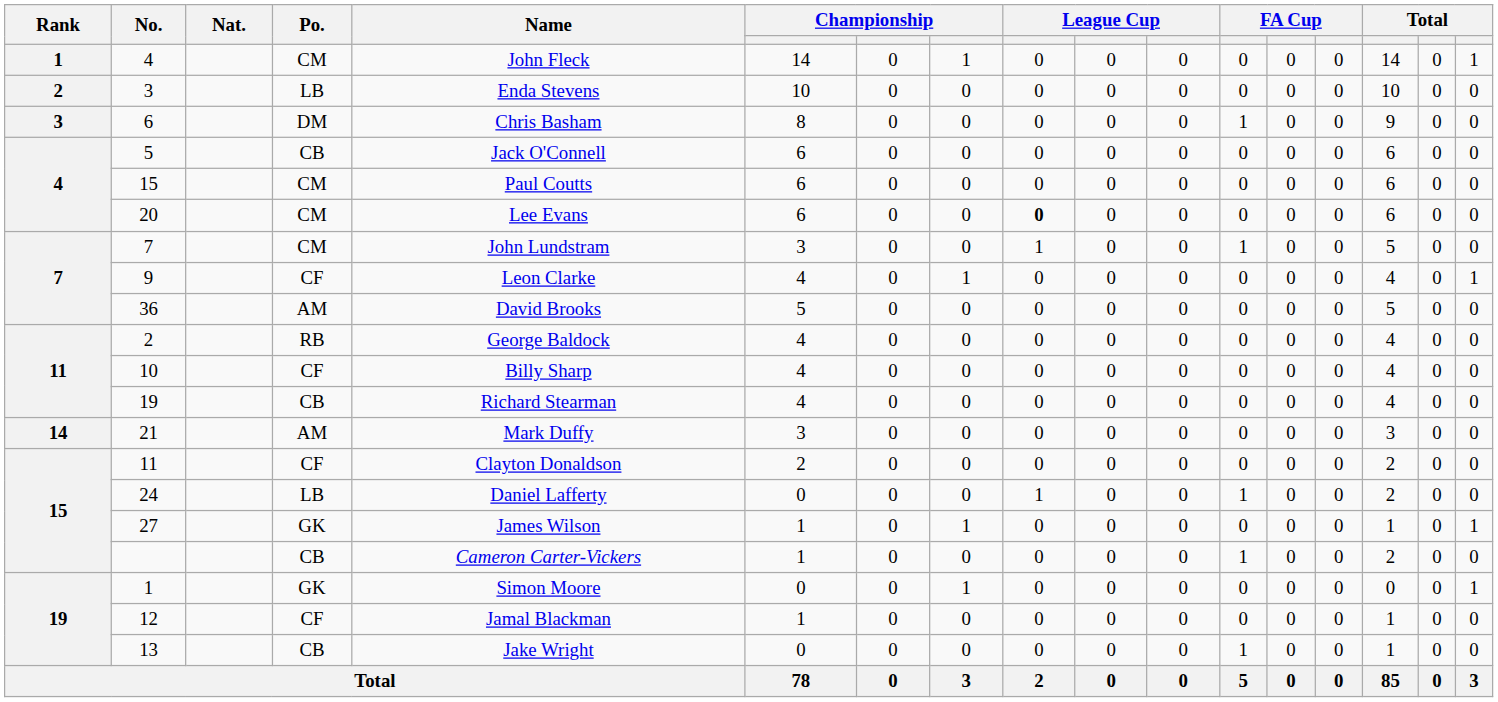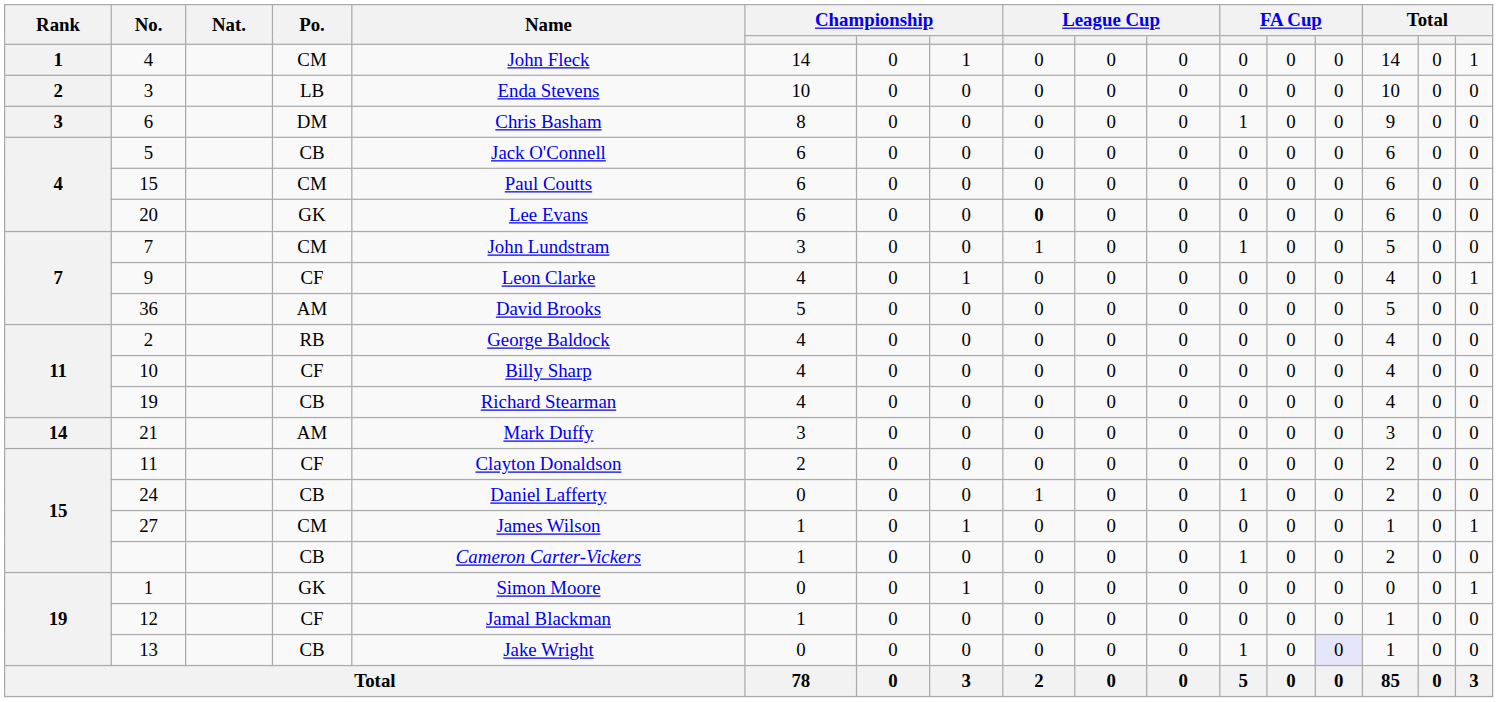 <table class="wikitable" style="text-align:center; font-size:95%; width:95%;">
 <tr>
 <th rowspan=2>Rank</th>
 <th rowspan=2>No.</th>
 <th rowspan=2>Nat.</th>
 <th rowspan=2>Po.</th>
 <th rowspan=2>Name</th>
 <th colspan=3><a href='#'>Championship</a></th>
 <th colspan=3><a href='#'>League Cup</a></th>
 <th colspan=3><a href='#'>FA Cup</a></th>
 <th colspan=3>Total</th>
 </tr>
 <tr>
 <th></th>
 <th></th>
 <th></th>
 <th></th>
 <th></th>
 <th></th>
 <th></th>
 <th></th>
 <th></th>
 <th></th>
 <th></th>
 <th></th>
 </tr>
 <tr>
 <th rowspan=1>1</th>
 <td>4</td>
 <td></td>
 <td>CM</td>
 <td><a href='#'>John Fleck</a></td>
 <td>14</td>
 <td>0</td>
 <td>1</td>
 <td>0</td>
 <td>0</td>
 <td>0</td>
 <td>0</td>
 <td>0</td>
 <td>0</td>
 <td>14</td>
 <td>0</td>
 <td>1</td>
 </tr>
 <tr>
 <th rowspan=1>2</th>
 <td>3</td>
 <td></td>
 <td>LB</td>
 <td><a href='#'>Enda Stevens</a></td>
 <td>10</td>
 <td>0</td>
 <td>0</td>
 <td>0</td>
 <td>0</td>
 <td>0</td>
 <td>0</td>
 <td>0</td>
 <td>0</td>
 <td>10</td>
 <td>0</td>
 <td>0</td>
 </tr>
 <tr>
 <th rowspan=1>3</th>
 <td>6</td>
 <td></td>
 <td>DM</td>
 <td><a href='#'>Chris Basham</a></td>
 <td>8</td>
 <td>0</td>
 <td>0</td>
 <td>0</td>
 <td>0</td>
 <td>0</td>
 <td>1</td>
 <td>0</td>
 <td>0</td>
 <td>9</td>
 <td>0</td>
 <td>0</td>
 </tr>
 <tr>
 <th rowspan=3>4</th>
 <td>5</td>
 <td></td>
 <td>CB</td>
 <td><a href='#'>Jack O'Connell</a></td>
 <td>6</td>
 <td>0</td>
 <td>0</td>
 <td>0</td>
 <td>0</td>
 <td>0</td>
 <td>0</td>
 <td>0</td>
 <td>0</td>
 <td>6</td>
 <td>0</td>
 <td>0</td>
 </tr>
 <tr>
 <td>15</td>
 <td></td>
 <td>CM</td>
 <td><a href='#'>Paul Coutts</a></td>
 <td>6</td>
 <td>0</td>
 <td>0</td>
 <td>0</td>
 <td>0</td>
 <td>0</td>
 <td>0</td>
 <td>0</td>
 <td>0</td>
 <td>6</td>
 <td>0</td>
 <td>0</td>
 </tr>
 <tr>
 <td>20</td>
 <td></td>
-<td>CM</td>
+<td>GK</td>
 <td><a href='#'>Lee Evans</a></td>
 <td>6</td>
 <td>0</td>
 <td>0</td>
 <td><strong>0</strong></td>
 <td>0</td>
 <td>0</td>
 <td>0</td>
 <td>0</td>
 <td>0</td>
 <td>6</td>
 <td>0</td>
 <td>0</td>
 </tr>
 <tr>
 <th rowspan=3>7</th>
 <td>7</td>
 <td></td>
 <td>CM</td>
 <td><a href='#'>John Lundstram</a></td>
 <td>3</td>
 <td>0</td>
 <td>0</td>
 <td>1</td>
 <td>0</td>
 <td>0</td>
 <td>1</td>
 <td>0</td>
 <td>0</td>
 <td>5</td>
 <td>0</td>
 <td>0</td>
 </tr>
 <tr>
 <td>9</td>
 <td></td>
 <td>CF</td>
 <td><a href='#'>Leon Clarke</a></td>
 <td>4</td>
 <td>0</td>
 <td>1</td>
 <td>0</td>
 <td>0</td>
 <td>0</td>
 <td>0</td>
 <td>0</td>
 <td>0</td>
 <td>4</td>
 <td>0</td>
 <td>1</td>
 </tr>
 <tr>
 <td>36</td>
 <td></td>
 <td>AM</td>
 <td><a href='#'>David Brooks</a></td>
 <td>5</td>
 <td>0</td>
 <td>0</td>
 <td>0</td>
 <td>0</td>
 <td>0</td>
 <td>0</td>
 <td>0</td>
 <td>0</td>
 <td>5</td>
 <td>0</td>
 <td>0</td>
 </tr>
 <tr>
 <th rowspan=3>11</th>
 <td>2</td>
 <td></td>
 <td>RB</td>
 <td><a href='#'>George Baldock</a></td>
 <td>4</td>
 <td>0</td>
 <td>0</td>
 <td>0</td>
 <td>0</td>
 <td>0</td>
 <td>0</td>
 <td>0</td>
 <td>0</td>
 <td>4</td>
 <td>0</td>
 <td>0</td>
 </tr>
 <tr>
 <td>10</td>
 <td></td>
 <td>CF</td>
 <td><a href='#'>Billy Sharp</a></td>
 <td>4</td>
 <td>0</td>
 <td>0</td>
 <td>0</td>
 <td>0</td>
 <td>0</td>
 <td>0</td>
 <td>0</td>
 <td>0</td>
 <td>4</td>
 <td>0</td>
 <td>0</td>
 </tr>
 <tr>
 <td>19</td>
 <td></td>
 <td>CB</td>
 <td><a href='#'>Richard Stearman</a></td>
 <td>4</td>
 <td>0</td>
 <td>0</td>
 <td>0</td>
 <td>0</td>
 <td>0</td>
 <td>0</td>
 <td>0</td>
 <td>0</td>
 <td>4</td>
 <td>0</td>
 <td>0</td>
 </tr>
 <tr>
 <th rowspan=1>14</th>
 <td>21</td>
 <td></td>
 <td>AM</td>
 <td><a href='#'>Mark Duffy</a></td>
 <td>3</td>
 <td>0</td>
 <td>0</td>
 <td>0</td>
 <td>0</td>
 <td>0</td>
 <td>0</td>
 <td>0</td>
 <td>0</td>
 <td>3</td>
 <td>0</td>
 <td>0</td>
 </tr>
 <tr>
 <th rowspan=4>15</th>
 <td>11</td>
 <td></td>
 <td>CF</td>
 <td><a href='#'>Clayton Donaldson</a></td>
 <td>2</td>
 <td>0</td>
 <td>0</td>
 <td>0</td>
 <td>0</td>
 <td>0</td>
 <td>0</td>
 <td>0</td>
 <td>0</td>
 <td>2</td>
 <td>0</td>
 <td>0</td>
 </tr>
 <tr>
 <td>24</td>
 <td></td>
-<td>LB</td>
+<td>CB</td>
 <td><a href='#'>Daniel Lafferty</a></td>
 <td>0</td>
 <td>0</td>
 <td>0</td>
 <td>1</td>
 <td>0</td>
 <td>0</td>
 <td>1</td>
 <td>0</td>
 <td>0</td>
 <td>2</td>
 <td>0</td>
 <td>0</td>
 </tr>
 <tr>
 <td>27</td>
 <td></td>
-<td>GK</td>
+<td>CM</td>
 <td><a href='#'>James Wilson</a></td>
 <td>1</td>
 <td>0</td>
 <td>1</td>
 <td>0</td>
 <td>0</td>
 <td>0</td>
 <td>0</td>
 <td>0</td>
 <td>0</td>
 <td>1</td>
 <td>0</td>
 <td>1</td>
 </tr>
 <tr>
 <td></td>
 <td></td>
 <td>CB</td>
 <td><em><a href='#'>Cameron Carter-Vickers</a></em></td>
 <td>1</td>
 <td>0</td>
 <td>0</td>
 <td>0</td>
 <td>0</td>
 <td>0</td>
 <td>1</td>
 <td>0</td>
 <td>0</td>
 <td>2</td>
 <td>0</td>
 <td>0</td>
 </tr>
 <tr>
 <th rowspan=3>19</th>
 <td>1</td>
 <td></td>
 <td>GK</td>
 <td><a href='#'>Simon Moore</a></td>
 <td>0</td>
 <td>0</td>
 <td>1</td>
 <td>0</td>
 <td>0</td>
 <td>0</td>
 <td>0</td>
 <td>0</td>
 <td>0</td>
 <td>0</td>
 <td>0</td>
 <td>1</td>
 </tr>
 <tr>
 <td>12</td>
 <td></td>
 <td>CF</td>
 <td><a href='#'>Jamal Blackman</a></td>
 <td>1</td>
 <td>0</td>
 <td>0</td>
 <td>0</td>
 <td>0</td>
 <td>0</td>
 <td>0</td>
 <td>0</td>
 <td>0</td>
 <td>1</td>
 <td>0</td>
 <td>0</td>
 </tr>
 <tr>
 <td>13</td>
 <td></td>
 <td>CB</td>
 <td><a href='#'>Jake Wright</a></td>
 <td>0</td>
 <td>0</td>
 <td>0</td>
 <td>0</td>
 <td>0</td>
 <td>0</td>
 <td>1</td>
 <td>0</td>
-<td>0</td>
+<td style="background: lavender;">0</td>
 <td>1</td>
 <td>0</td>
 <td>0</td>
 </tr>
 <tr>
 <th colspan=5>Total</th>
 <th>78</th>
 <th>0</th>
 <th>3</th>
 <th>2</th>
 <th>0</th>
 <th>0</th>
 <th>5</th>
 <th>0</th>
 <th>0</th>
 <th>85</th>
 <th>0</th>
 <th>3</th>
 </tr>
 </table>
